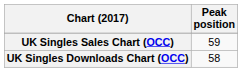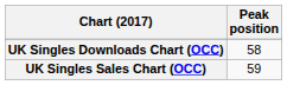 <table class="wikitable sortable plainrowheaders" style="text-align:center">
 <tr>
 <th scope="col">Chart (2017)</th>
 <th scope="col">Peak<br> position</th>
 </tr>
 <tr>
 </tr>
 <tr>
 </tr>
 <tr>
 </tr>
 <tr>
+<th scope="row">UK Singles Downloads Chart (<a href='#'>OCC</a>)</th>
+<td>58</td>
+</tr>
+<tr>
 <th scope="row">UK Singles Sales Chart (<a href='#'>OCC</a>)</th>
 <td>59</td>
 </tr>
-<tr>
-<th scope="row">UK Singles Downloads Chart (<a href='#'>OCC</a>)</th>
-<td>58</td>
-</tr>
 </table>
